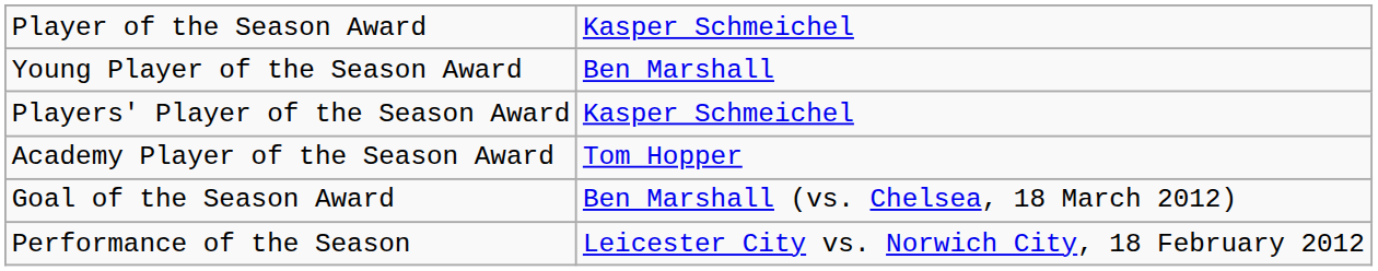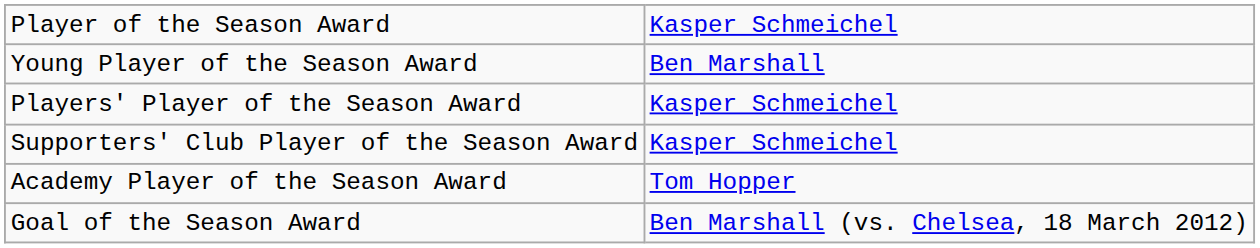 <table class="wikitable"  class= style="text-align:left; font-size:95%">
 <tr>
 <td>Player of the Season Award</td>
 <td> <a href='#'>Kasper Schmeichel</a></td>
 </tr>
 <tr>
 <td>Young Player of the Season Award</td>
 <td> <a href='#'>Ben Marshall</a></td>
 </tr>
 <tr>
 <td>Players' Player of the Season Award</td>
 <td> <a href='#'>Kasper Schmeichel</a></td>
 </tr>
 <tr>
+<td>Supporters' Club Player of the Season Award</td>
+<td> <a href='#'>Kasper Schmeichel</a></td>
+</tr>
+<tr>
 <td>Academy Player of the Season Award</td>
 <td> <a href='#'>Tom Hopper</a></td>
 </tr>
 <tr>
 <td>Goal of the Season Award</td>
 <td> <a href='#'>Ben Marshall</a> (vs. <a href='#'>Chelsea</a>, 18 March 2012)</td>
 </tr>
-<tr>
-<td>Performance of the Season</td>
-<td><a href='#'>Leicester City</a> vs. <a href='#'>Norwich City</a>, 18 February 2012</td>
-</tr>
 </table>
